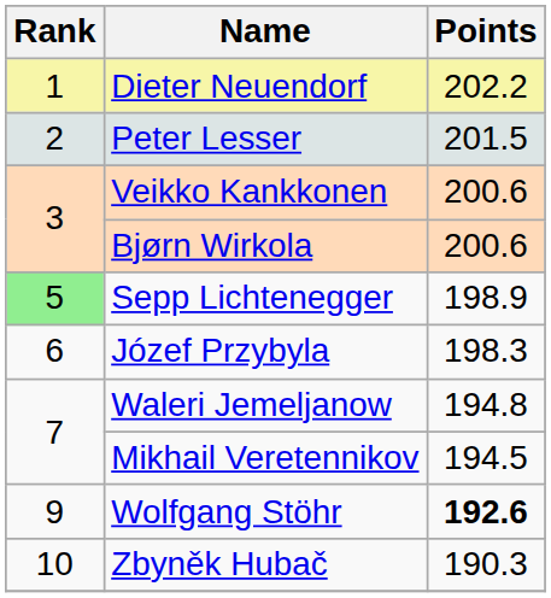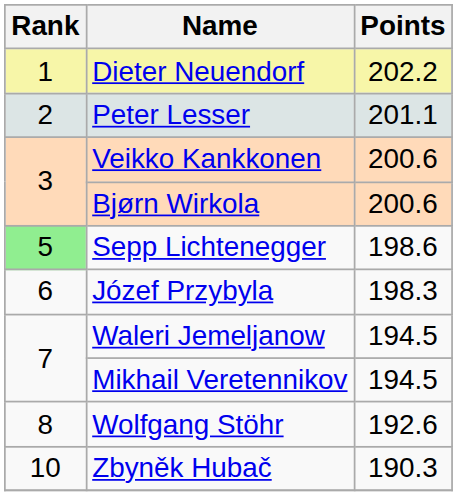 <table class="wikitable sortable">
 <tr>
 <th align=Center>Rank</th>
 <th>Name</th>
 <th>Points</th>
 </tr>
 <tr style="background:#F7F6A8">
 <td align=center>1</td>
 <td> <a href='#'>Dieter Neuendorf</a></td>
 <td align=center>202.2</td>
 </tr>
 <tr style="background: #DCE5E5;">
 <td align=center>2</td>
 <td> <a href='#'>Peter Lesser</a></td>
-<td align=center>201.5</td>
+<td align=center>201.1</td>
 </tr>
 <tr style="background: #FFDAB9;">
 <td rowspan=2 align=center>3</td>
 <td> <a href='#'>Veikko Kankkonen</a></td>
 <td align=center>200.6</td>
 </tr>
 <tr style="background: #FFDAB9;">
 <td> <a href='#'>Bjørn Wirkola</a></td>
 <td align=center>200.6</td>
 </tr>
 <tr>
 <td align=center style="background: lightgreen;">5</td>
 <td> <a href='#'>Sepp Lichtenegger</a></td>
-<td align=center>198.9</td>
+<td align=center>198.6</td>
 </tr>
 <tr>
 <td align=center>6</td>
 <td> <a href='#'>Józef Przybyla</a></td>
 <td align=center>198.3</td>
 </tr>
 <tr>
 <td rowspan=2 align=center>7</td>
 <td> <a href='#'>Waleri Jemeljanow</a></td>
-<td align=center>194.8</td>
+<td align=center>194.5</td>
 </tr>
 <tr>
 <td> <a href='#'>Mikhail Veretennikov</a></td>
 <td align=center>194.5</td>
 </tr>
 <tr>
-<td align=center>9</td>
+<td align=center>8</td>
 <td> <a href='#'>Wolfgang Stöhr</a></td>
-<td align=center><strong>192.6</strong></td>
+<td align=center>192.6</td>
 </tr>
 <tr>
 <td align=center>10</td>
 <td> <a href='#'>Zbyněk Hubač</a></td>
 <td align=center>190.3</td>
 </tr>
 <tr>
 </tr>
 </table>
